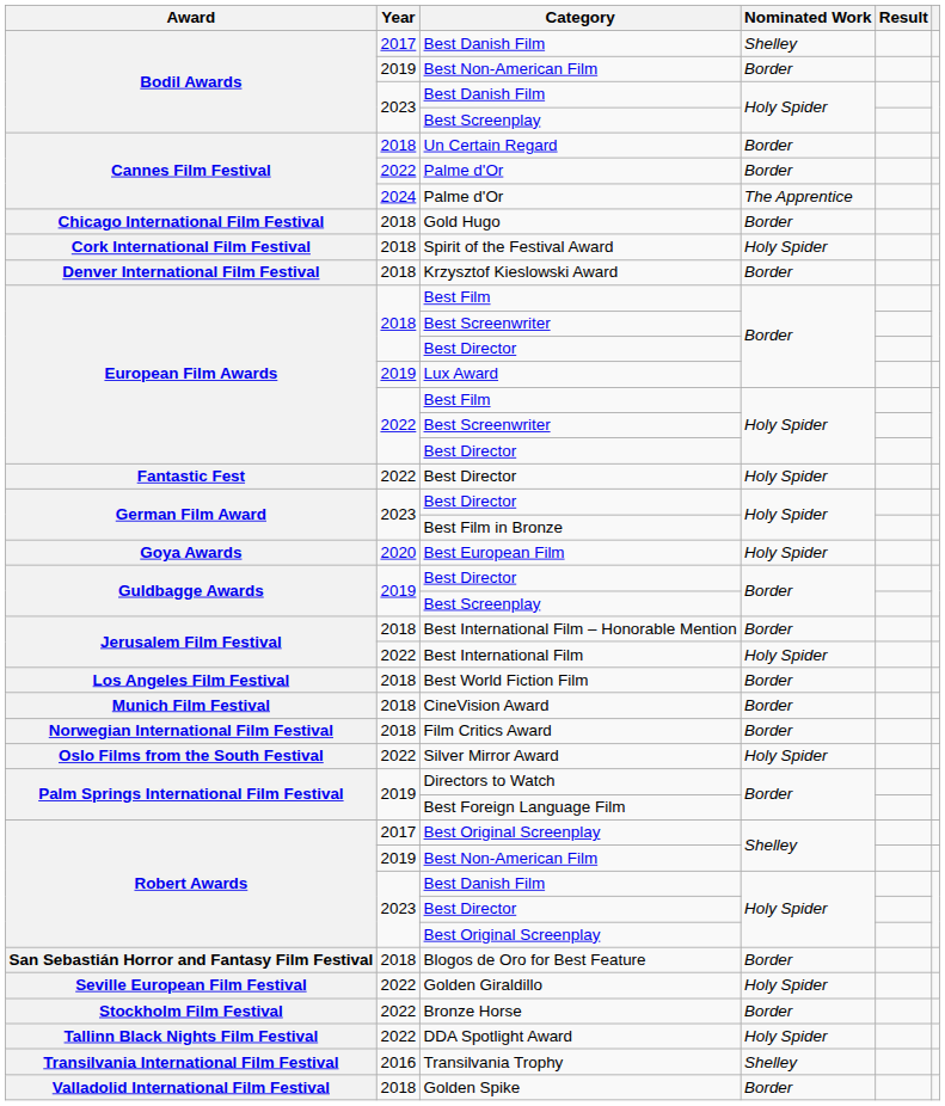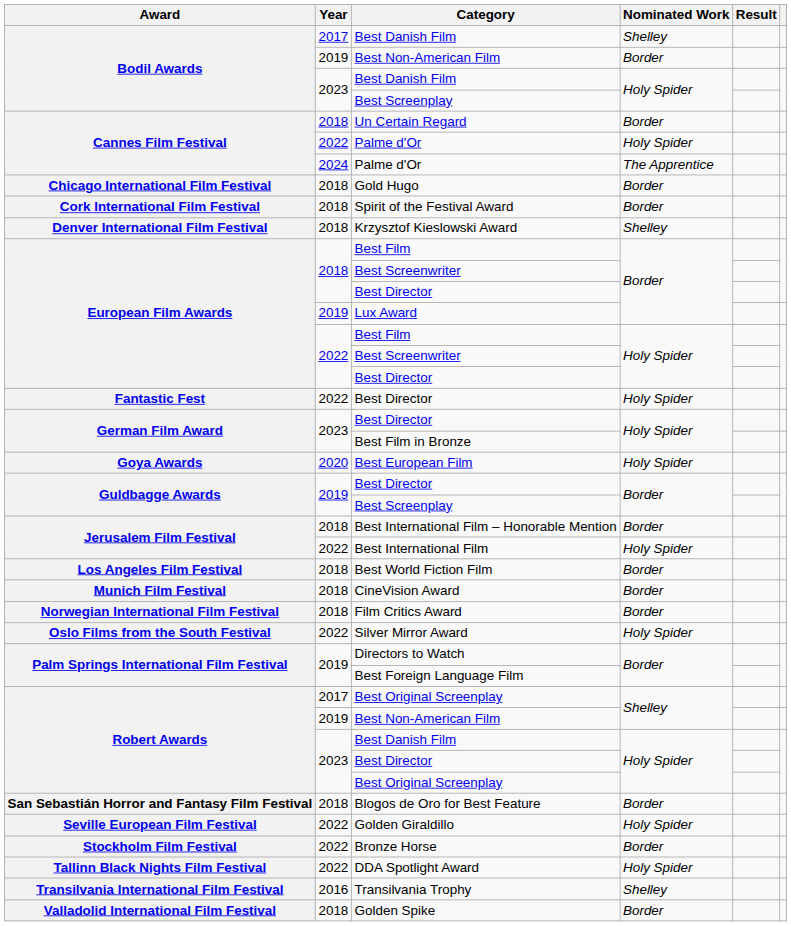 <table class="wikitable sortable plainrowheaders">
 <tr>
 <th scope="col">Award</th>
 <th scope="col">Year</th>
 <th scope="col">Category</th>
 <th scope="col">Nominated Work</th>
 <th scope="col">Result</th>
 <th scope="col" class="unsortable"></th>
 </tr>
 <tr>
 <th rowspan="4" scope="row"><a href='#'>Bodil Awards</a></th>
 <td><a href='#'>2017</a></td>
 <td><a href='#'>Best Danish Film</a></td>
 <td><em>Shelley</em></td>
 <td></td>
 <td></td>
 </tr>
 <tr>
 <td>2019</td>
 <td><a href='#'>Best Non-American Film</a></td>
 <td><em>Border</em></td>
 <td></td>
 <td></td>
 </tr>
 <tr>
 <td rowspan="2">2023</td>
 <td><a href='#'>Best Danish Film</a></td>
 <td rowspan="2"><em>Holy Spider</em></td>
 <td></td>
 <td rowspan="2"></td>
 </tr>
 <tr>
 <td><a href='#'>Best Screenplay</a></td>
 <td></td>
 </tr>
 <tr>
 <th rowspan="3" scope="row"><a href='#'>Cannes Film Festival</a></th>
 <td><a href='#'>2018</a></td>
 <td><a href='#'>Un Certain Regard</a></td>
 <td><em>Border</em></td>
 <td></td>
 <td></td>
 </tr>
 <tr>
 <td><a href='#'>2022</a></td>
 <td><a href='#'>Palme d'Or</a></td>
-<td><em>Border</em></td>
+<td><em>Holy Spider</em></td>
 <td></td>
 <td></td>
 </tr>
 <tr>
 <td><a href='#'>2024</a></td>
 <td>Palme d'Or</td>
 <td><em>The Apprentice</em></td>
 <td></td>
 <td></td>
 </tr>
 <tr>
 <th scope="row"><a href='#'>Chicago International Film Festival</a></th>
 <td>2018</td>
 <td>Gold Hugo</td>
 <td><em>Border</em></td>
 <td></td>
 <td></td>
 </tr>
 <tr>
 <th scope="row"><a href='#'>Cork International Film Festival</a></th>
 <td>2018</td>
 <td>Spirit of the Festival Award</td>
-<td><em>Holy Spider</em></td>
+<td><em>Border</em></td>
 <td></td>
 <td></td>
 </tr>
 <tr>
 <th scope="row"><a href='#'>Denver International Film Festival</a></th>
 <td>2018</td>
 <td>Krzysztof Kieslowski Award</td>
-<td><em>Border</em></td>
+<td><em>Shelley</em></td>
 <td></td>
 <td></td>
 </tr>
 <tr>
 <th rowspan="7" scope="row"><a href='#'>European Film Awards</a></th>
 <td rowspan="3"><a href='#'>2018</a></td>
 <td><a href='#'>Best Film</a></td>
 <td rowspan="4"><em>Border</em></td>
 <td></td>
 <td rowspan="3"></td>
 </tr>
 <tr>
 <td><a href='#'>Best Screenwriter</a></td>
 <td></td>
 </tr>
 <tr>
 <td><a href='#'>Best Director</a></td>
 <td></td>
 </tr>
 <tr>
 <td><a href='#'>2019</a></td>
 <td><a href='#'>Lux Award</a></td>
 <td></td>
 <td></td>
 </tr>
 <tr>
 <td rowspan="3"><a href='#'>2022</a></td>
 <td><a href='#'>Best Film</a></td>
 <td rowspan="3"><em>Holy Spider</em></td>
 <td></td>
 <td rowspan="3"></td>
 </tr>
 <tr>
 <td><a href='#'>Best Screenwriter</a></td>
 <td></td>
 </tr>
 <tr>
 <td><a href='#'>Best Director</a></td>
 <td></td>
 </tr>
 <tr>
 <th scope="row"><a href='#'>Fantastic Fest</a></th>
 <td>2022</td>
 <td>Best Director</td>
 <td><em>Holy Spider</em></td>
 <td></td>
 <td></td>
 </tr>
 <tr>
 <th rowspan="2" scope="row"><a href='#'>German Film Award</a></th>
 <td rowspan="2">2023</td>
 <td><a href='#'>Best Director</a></td>
 <td rowspan="2"><em>Holy Spider</em></td>
 <td></td>
 <td></td>
 </tr>
 <tr>
 <td>Best Film in Bronze</td>
 <td></td>
 <td></td>
 </tr>
 <tr>
 <th scope="row"><a href='#'>Goya Awards</a></th>
 <td><a href='#'>2020</a></td>
 <td><a href='#'>Best European Film</a></td>
 <td><em>Holy Spider</em></td>
 <td></td>
 <td></td>
 </tr>
 <tr>
 <th rowspan="2" scope="row"><a href='#'>Guldbagge Awards</a></th>
 <td rowspan="2"><a href='#'>2019</a></td>
 <td><a href='#'>Best Director</a></td>
 <td rowspan="2"><em>Border</em></td>
 <td></td>
 <td rowspan="2"></td>
 </tr>
 <tr>
 <td><a href='#'>Best Screenplay</a></td>
 <td></td>
 </tr>
 <tr>
 <th rowspan="2" scope="row"><a href='#'>Jerusalem Film Festival</a></th>
 <td>2018</td>
 <td>Best International Film – Honorable Mention</td>
 <td><em>Border</em></td>
 <td></td>
 <td></td>
 </tr>
 <tr>
 <td>2022</td>
 <td>Best International Film</td>
 <td><em>Holy Spider</em></td>
 <td></td>
 <td></td>
 </tr>
 <tr>
 <th scope="row"><a href='#'>Los Angeles Film Festival</a></th>
 <td>2018</td>
 <td>Best World Fiction Film</td>
 <td><em>Border</em></td>
 <td></td>
 <td></td>
 </tr>
 <tr>
 <th scope="row"><a href='#'>Munich Film Festival</a></th>
 <td>2018</td>
 <td>CineVision Award</td>
 <td><em>Border</em></td>
 <td></td>
 <td></td>
 </tr>
 <tr>
 <th scope="row"><a href='#'>Norwegian International Film Festival</a></th>
 <td>2018</td>
 <td>Film Critics Award</td>
 <td><em>Border</em></td>
 <td></td>
 <td></td>
 </tr>
 <tr>
 <th scope="row"><a href='#'>Oslo Films from the South Festival</a></th>
 <td>2022</td>
 <td>Silver Mirror Award</td>
 <td><em>Holy Spider</em></td>
 <td></td>
 <td></td>
 </tr>
 <tr>
 <th rowspan="2" scope="row"><a href='#'>Palm Springs International Film Festival</a></th>
 <td rowspan="2">2019</td>
 <td>Directors to Watch</td>
 <td rowspan="2"><em>Border</em></td>
 <td></td>
 <td rowspan="2"></td>
 </tr>
 <tr>
 <td>Best Foreign Language Film</td>
 <td></td>
 </tr>
 <tr>
 <th rowspan="5" scope="row"><a href='#'>Robert Awards</a></th>
 <td>2017</td>
 <td><a href='#'>Best Original Screenplay</a></td>
 <td rowspan="2"><em>Shelley</em></td>
 <td></td>
 <td></td>
 </tr>
 <tr>
 <td>2019</td>
 <td><a href='#'>Best Non-American Film</a></td>
 <td></td>
 <td></td>
 </tr>
 <tr>
 <td rowspan="3">2023</td>
 <td><a href='#'>Best Danish Film</a></td>
 <td rowspan="3"><em>Holy Spider</em></td>
 <td></td>
 <td rowspan="3"></td>
 </tr>
 <tr>
 <td><a href='#'>Best Director</a></td>
 <td></td>
 </tr>
 <tr>
 <td><a href='#'>Best Original Screenplay</a></td>
 <td></td>
 </tr>
 <tr>
 <th scope="row">San Sebastián Horror and Fantasy Film Festival</th>
 <td>2018</td>
 <td>Blogos de Oro for Best Feature</td>
 <td><em>Border</em></td>
 <td></td>
 <td></td>
 </tr>
 <tr>
 <th scope="row"><a href='#'>Seville European Film Festival</a></th>
 <td>2022</td>
 <td>Golden Giraldillo</td>
 <td><em>Holy Spider</em></td>
 <td></td>
 <td></td>
 </tr>
 <tr>
 <th scope="row"><a href='#'>Stockholm Film Festival</a></th>
 <td>2022</td>
 <td>Bronze Horse</td>
 <td><em>Border</em></td>
 <td></td>
 <td></td>
 </tr>
 <tr>
 <th scope="row"><a href='#'>Tallinn Black Nights Film Festival</a></th>
 <td>2022</td>
 <td>DDA Spotlight Award</td>
 <td><em>Holy Spider</em></td>
 <td></td>
 <td></td>
 </tr>
 <tr>
 <th scope="row"><a href='#'>Transilvania International Film Festival</a></th>
 <td>2016</td>
 <td>Transilvania Trophy</td>
 <td><em>Shelley</em></td>
 <td></td>
 <td></td>
 </tr>
 <tr>
 <th scope="row"><a href='#'>Valladolid International Film Festival</a></th>
 <td>2018</td>
 <td>Golden Spike</td>
 <td><em>Border</em></td>
 <td></td>
 <td></td>
 </tr>
 </table>
